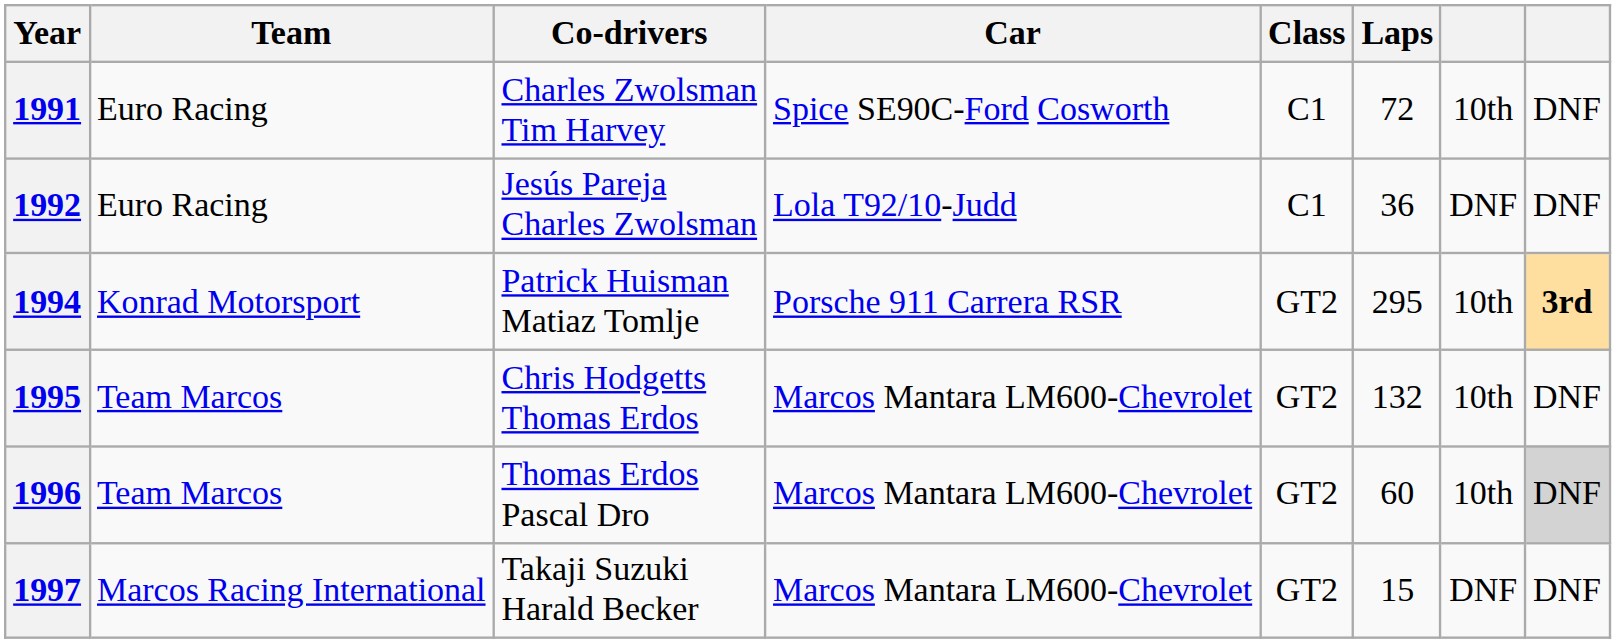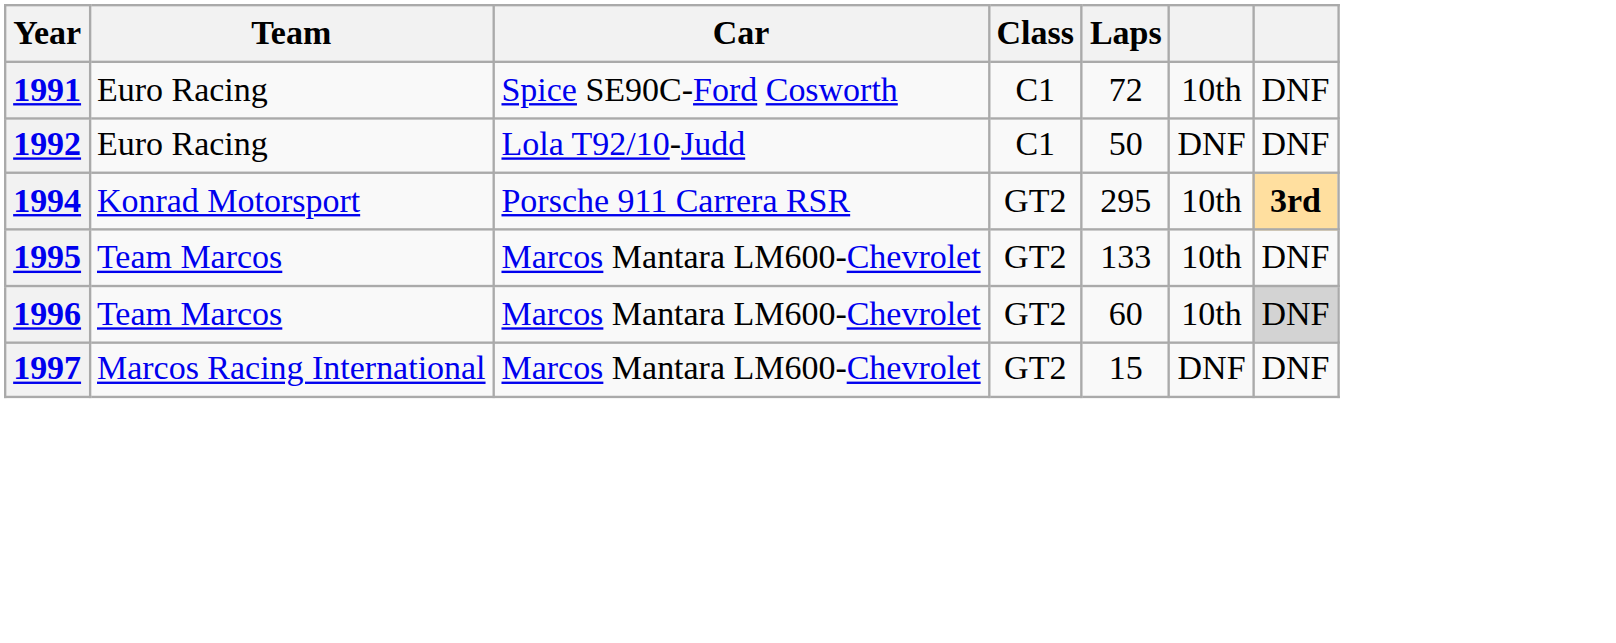 <table class="wikitable" style="text-align:center; font-size:90%">
 <tr>
 <th>Year</th>
 <th>Team</th>
-<th>Co-drivers</th>
 <th>Car</th>
 <th>Class</th>
 <th>Laps</th>
 <th></th>
 <th></th>
 </tr>
 <tr>
 <th><a href='#'>1991</a></th>
 <td align="left"> Euro Racing</td>
-<td align="left"> <a href='#'>Charles Zwolsman</a><br> <a href='#'>Tim Harvey</a></td>
 <td align="left"><a href='#'>Spice</a> SE90C-<a href='#'>Ford</a> <a href='#'>Cosworth</a></td>
 <td>C1</td>
 <td>72</td>
 <td>10th</td>
 <td>DNF</td>
 </tr>
 <tr>
 <th><a href='#'>1992</a></th>
 <td align="left"> Euro Racing</td>
-<td align="left"> <a href='#'>Jesús Pareja</a><br> <a href='#'>Charles Zwolsman</a></td>
 <td align="left"><a href='#'>Lola T92/10</a>-<a href='#'>Judd</a></td>
 <td>C1</td>
-<td>36</td>
+<td>50</td>
 <td>DNF</td>
 <td>DNF</td>
 </tr>
 <tr>
 <th><a href='#'>1994</a></th>
 <td align="left"> <a href='#'>Konrad Motorsport</a></td>
-<td align="left"> <a href='#'>Patrick Huisman</a><br> Matiaz Tomlje</td>
 <td align="left"><a href='#'>Porsche 911 Carrera RSR</a></td>
 <td>GT2</td>
 <td>295</td>
 <td>10th</td>
 <td style="background:#FFDF9F;"><strong>3rd</strong></td>
 </tr>
 <tr>
 <th><a href='#'>1995</a></th>
 <td align="left"> <a href='#'>Team Marcos</a></td>
-<td align="left"> <a href='#'>Chris Hodgetts</a><br> <a href='#'>Thomas Erdos</a></td>
 <td align="left"><a href='#'>Marcos</a> Mantara LM600-<a href='#'>Chevrolet</a></td>
 <td>GT2</td>
-<td>132</td>
+<td>133</td>
 <td>10th</td>
 <td>DNF</td>
 </tr>
 <tr>
 <th><a href='#'>1996</a></th>
 <td align="left"> <a href='#'>Team Marcos</a></td>
-<td align="left"> <a href='#'>Thomas Erdos</a><br> Pascal Dro</td>
 <td align="left"><a href='#'>Marcos</a> Mantara LM600-<a href='#'>Chevrolet</a></td>
 <td>GT2</td>
 <td>60</td>
 <td>10th</td>
 <td style="background: lightgrey;">DNF</td>
 </tr>
 <tr>
 <th><a href='#'>1997</a></th>
 <td align="left"> <a href='#'>Marcos Racing International</a></td>
-<td align="left"> Takaji Suzuki<br> Harald Becker</td>
 <td align="left"><a href='#'>Marcos</a> Mantara LM600-<a href='#'>Chevrolet</a></td>
 <td>GT2</td>
 <td>15</td>
 <td>DNF</td>
 <td>DNF</td>
 </tr>
 </table>
